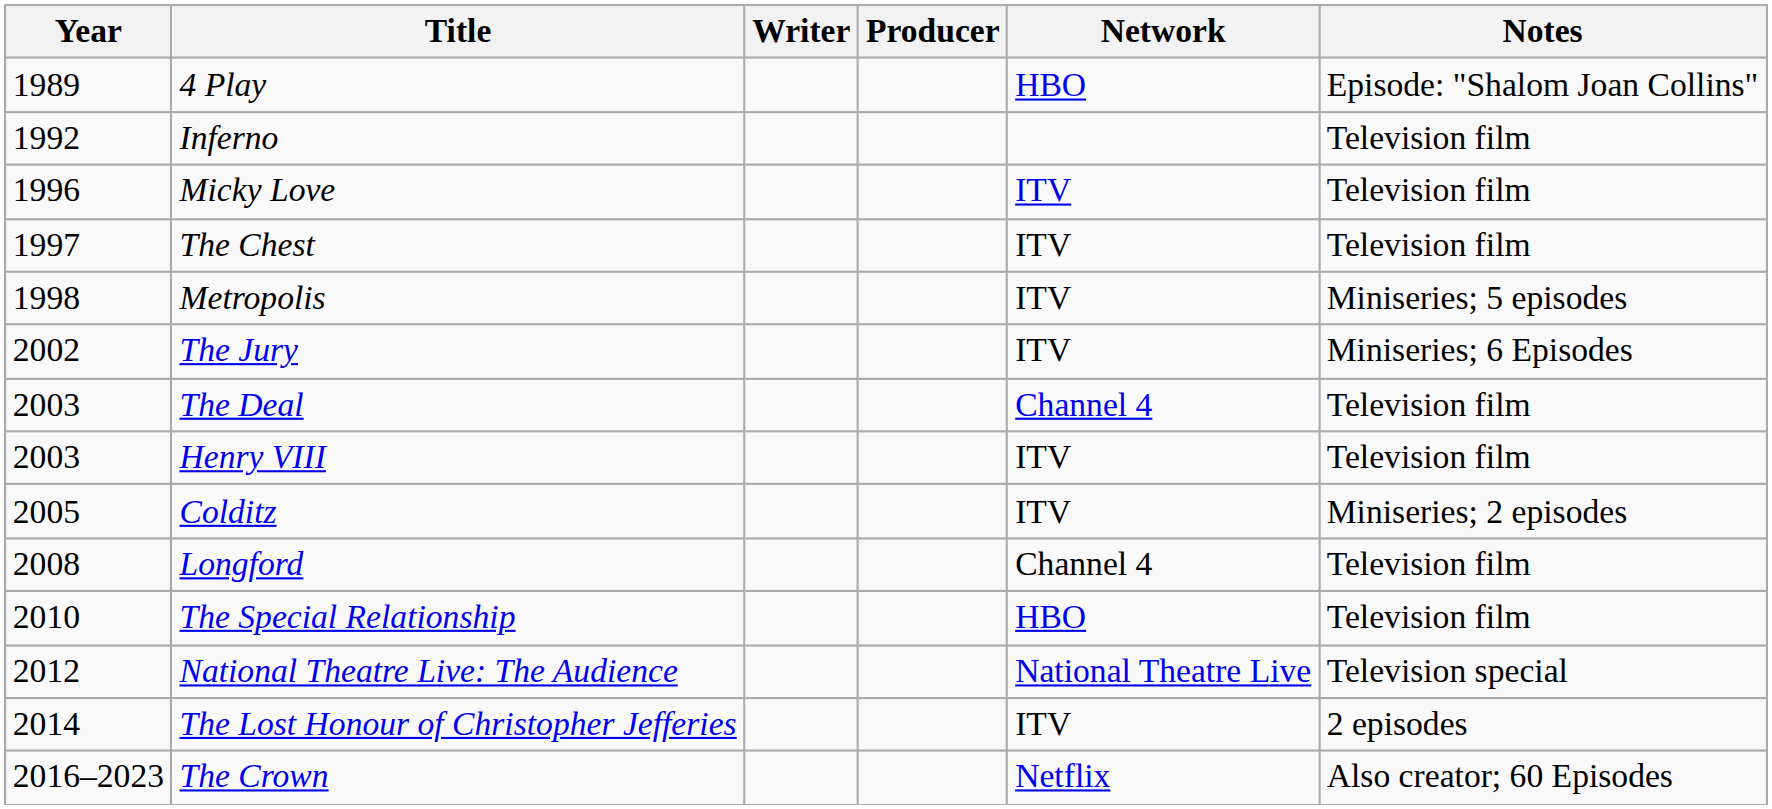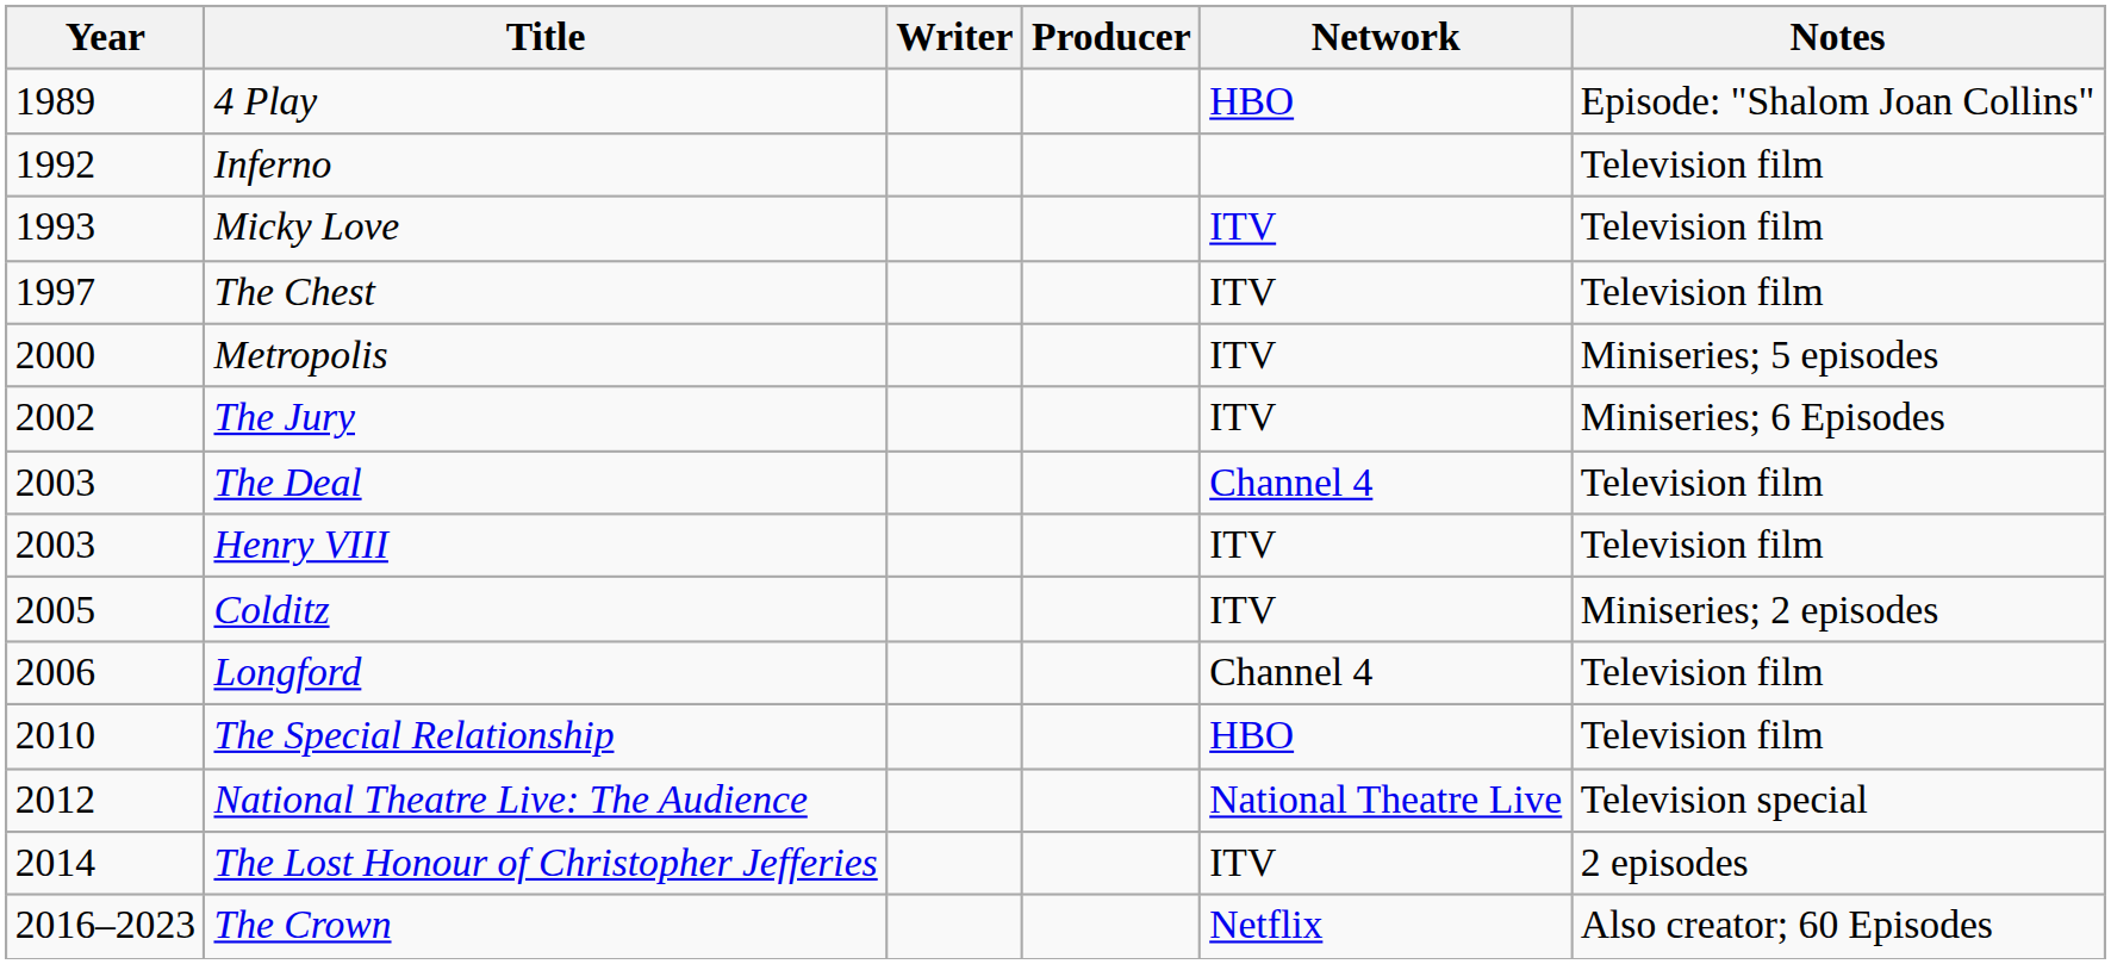 <table class="wikitable">
 <tr>
 <th>Year</th>
 <th>Title</th>
 <th>Writer</th>
 <th>Producer</th>
 <th>Network</th>
 <th>Notes</th>
 </tr>
 <tr>
 <td>1989</td>
 <td><em>4 Play</em></td>
 <td></td>
 <td></td>
 <td><a href='#'>HBO</a></td>
 <td>Episode: "Shalom Joan Collins"</td>
 </tr>
 <tr>
 <td>1992</td>
 <td><em>Inferno</em></td>
 <td></td>
 <td></td>
 <td></td>
 <td>Television film</td>
 </tr>
 <tr>
-<td>1996</td>
+<td>1993</td>
 <td><em>Micky Love</em></td>
 <td></td>
 <td></td>
 <td><a href='#'>ITV</a></td>
 <td>Television film</td>
 </tr>
 <tr>
 <td>1997</td>
 <td><em>The Chest</em></td>
 <td></td>
 <td></td>
 <td>ITV</td>
 <td>Television film</td>
 </tr>
 <tr>
-<td>1998</td>
+<td>2000</td>
 <td><em>Metropolis</em></td>
 <td></td>
 <td></td>
 <td>ITV</td>
 <td>Miniseries; 5 episodes</td>
 </tr>
 <tr>
 <td>2002</td>
 <td><em><a href='#'>The Jury</a></em></td>
 <td></td>
 <td></td>
 <td>ITV</td>
 <td>Miniseries; 6 Episodes</td>
 </tr>
 <tr>
 <td>2003</td>
 <td><em><a href='#'>The Deal</a></em></td>
 <td></td>
 <td></td>
 <td><a href='#'>Channel 4</a></td>
 <td>Television film</td>
 </tr>
 <tr>
 <td>2003</td>
 <td><em><a href='#'>Henry VIII</a></em></td>
 <td></td>
 <td></td>
 <td>ITV</td>
 <td>Television film</td>
 </tr>
 <tr>
 <td>2005</td>
 <td><em><a href='#'>Colditz</a></em></td>
 <td></td>
 <td></td>
 <td>ITV</td>
 <td>Miniseries; 2 episodes</td>
 </tr>
 <tr>
-<td>2008</td>
+<td>2006</td>
 <td><em><a href='#'>Longford</a></em></td>
 <td></td>
 <td></td>
 <td>Channel 4</td>
 <td>Television film</td>
 </tr>
 <tr>
 <td>2010</td>
 <td><em><a href='#'>The Special Relationship</a></em></td>
 <td></td>
 <td></td>
 <td><a href='#'>HBO</a></td>
 <td>Television film</td>
 </tr>
 <tr>
 <td>2012</td>
 <td><em><a href='#'>National Theatre Live: The Audience</a></em></td>
 <td></td>
 <td></td>
 <td><a href='#'>National Theatre Live</a></td>
 <td>Television special</td>
 </tr>
 <tr>
 <td>2014</td>
 <td><em><a href='#'>The Lost Honour of Christopher Jefferies</a></em></td>
 <td></td>
 <td></td>
 <td>ITV</td>
 <td>2 episodes</td>
 </tr>
 <tr>
 <td>2016–2023</td>
 <td><em><a href='#'>The Crown</a></em></td>
 <td></td>
 <td></td>
 <td><a href='#'>Netflix</a></td>
 <td>Also creator; 60 Episodes</td>
 </tr>
 <tr>
 </tr>
 </table>
